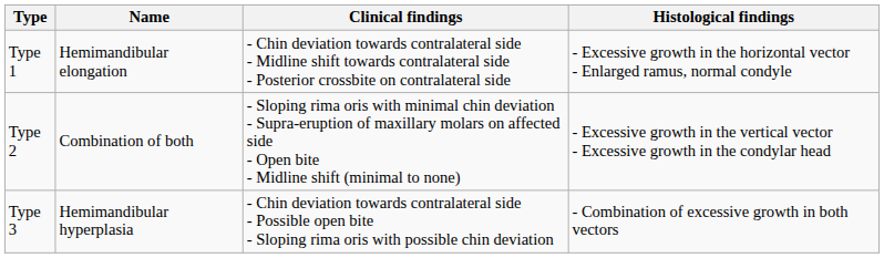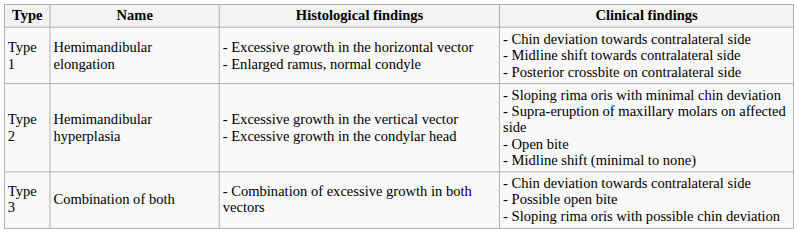 <table class="wikitable">
 <tr>
 <th>Type</th>
 <th>Name</th>
+<th>Histological findings</th>
 <th>Clinical findings</th>
-<th>Histological findings</th>
 </tr>
 <tr>
 <td>Type 1</td>
 <td>Hemimandibular elongation</td>
+<td>- Excessive growth in the horizontal vector<br>- Enlarged ramus, normal condyle</td>
 <td>- Chin deviation towards contralateral side<br>- Midline shift towards contralateral side<br>- Posterior crossbite on contralateral side</td>
-<td>- Excessive growth in the horizontal vector<br>- Enlarged ramus, normal condyle</td>
 </tr>
 <tr>
 <td>Type 2</td>
-<td>Combination of both</td>
+<td>Hemimandibular hyperplasia</td>
+<td>- Excessive growth in the vertical vector<br>- Excessive growth in the condylar head</td>
 <td>- Sloping rima oris with minimal chin deviation<br>- Supra-eruption of maxillary molars on affected side<br>- Open bite<br>- Midline shift (minimal to none)</td>
-<td>- Excessive growth in the vertical vector<br>- Excessive growth in the condylar head</td>
 </tr>
 <tr>
 <td>Type 3</td>
-<td>Hemimandibular hyperplasia</td>
+<td>Combination of both</td>
+<td>- Combination of excessive growth in both vectors</td>
 <td>- Chin deviation towards contralateral side<br>- Possible open bite<br>- Sloping rima oris with possible chin deviation</td>
-<td>- Combination of excessive growth in both vectors</td>
 </tr>
 </table>
